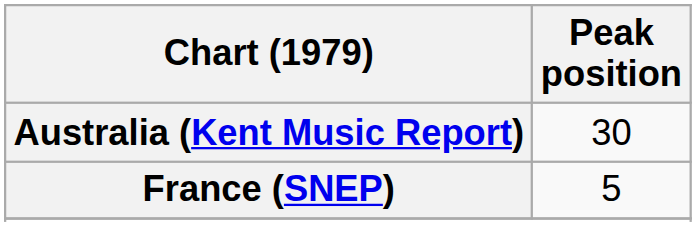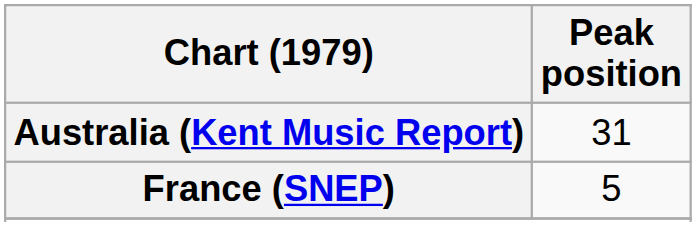 <table class="wikitable sortable plainrowheaders" style="text-align:center">
 <tr>
 <th scope="col">Chart (1979)</th>
 <th scope="col">Peak<br>position</th>
 </tr>
 <tr>
 <th scope="row">Australia (<a href='#'>Kent Music Report</a>)</th>
-<td style="text-align:center;">30</td>
+<td style="text-align:center;">31</td>
 </tr>
 <tr>
 <th scope="row">France (<a href='#'>SNEP</a>)</th>
 <td align="center">5</td>
 </tr>
 <tr>
 </tr>
 <tr>
 </tr>
 <tr>
 </tr>
 <tr>
 </tr>
 <tr>
 </tr>
 <tr>
 </tr>
 <tr>
 </tr>
 <tr>
 </tr>
 </table>
